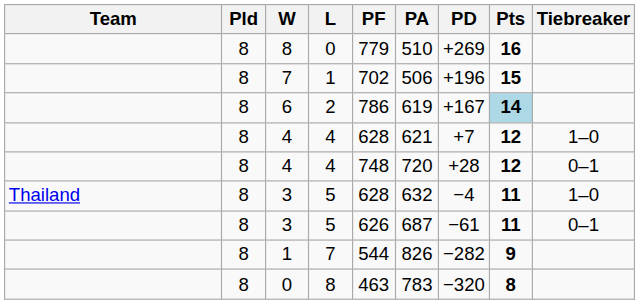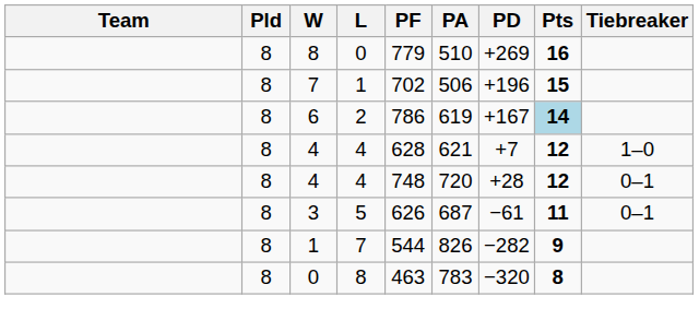 <table class=wikitable style="text-align:center">
 <tr>
 <th width=180>Team</th>
 <th width=30>Pld</th>
 <th width=30>W</th>
 <th width=30>L</th>
 <th width=30>PF</th>
 <th width=30>PA</th>
 <th width=30>PD</th>
 <th width=30>Pts</th>
 <th width=80>Tiebreaker</th>
 </tr>
 <tr>
 <td align="left"></td>
 <td>8</td>
 <td>8</td>
 <td>0</td>
 <td>779</td>
 <td>510</td>
 <td>+269</td>
 <td><strong>16</strong></td>
 <td></td>
 </tr>
 <tr>
 <td align="left"></td>
 <td>8</td>
 <td>7</td>
 <td>1</td>
 <td>702</td>
 <td>506</td>
 <td>+196</td>
 <td><strong>15</strong></td>
 <td></td>
 </tr>
 <tr>
 <td align="left"></td>
 <td>8</td>
 <td>6</td>
 <td>2</td>
 <td>786</td>
 <td>619</td>
 <td>+167</td>
 <td style="background: lightblue;"><strong>14</strong></td>
 <td></td>
 </tr>
 <tr>
 <td align="left"></td>
 <td>8</td>
 <td>4</td>
 <td>4</td>
 <td>628</td>
 <td>621</td>
 <td>+7</td>
 <td><strong>12</strong></td>
 <td>1–0</td>
 </tr>
 <tr>
 <td align="left"></td>
 <td>8</td>
 <td>4</td>
 <td>4</td>
 <td>748</td>
 <td>720</td>
 <td>+28</td>
 <td><strong>12</strong></td>
 <td>0–1</td>
 </tr>
 <tr>
-<td align="left"> <a href='#'>Thailand</a></td>
-<td>8</td>
-<td>3</td>
-<td>5</td>
-<td>628</td>
-<td>632</td>
-<td>−4</td>
-<td><strong>11</strong></td>
-<td>1–0</td>
-</tr>
-<tr>
 <td align="left"></td>
 <td>8</td>
 <td>3</td>
 <td>5</td>
 <td>626</td>
 <td>687</td>
 <td>−61</td>
 <td><strong>11</strong></td>
 <td>0–1</td>
 </tr>
 <tr>
 <td align="left"></td>
 <td>8</td>
 <td>1</td>
 <td>7</td>
 <td>544</td>
 <td>826</td>
 <td>−282</td>
 <td><strong>9</strong></td>
 <td></td>
 </tr>
 <tr>
 <td align="left"></td>
 <td>8</td>
 <td>0</td>
 <td>8</td>
 <td>463</td>
 <td>783</td>
 <td>−320</td>
 <td><strong>8</strong></td>
 <td></td>
 </tr>
 </table>
